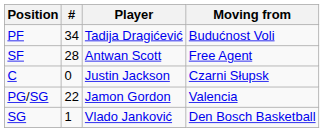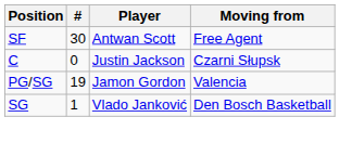 <table class="wikitable sortable" style="text-align: left;">
 <tr>
 <th>Position</th>
 <th>#</th>
 <th>Player</th>
 <th>Moving from</th>
 </tr>
 <tr>
-<td><a href='#'>PF</a></td>
-<td>34</td>
-<td> <a href='#'>Tadija Dragićević</a></td>
-<td> <a href='#'>Budućnost Voli</a></td>
-</tr>
-<tr>
 <td><a href='#'>SF</a></td>
-<td>28</td>
+<td>30</td>
 <td> <a href='#'>Antwan Scott</a></td>
 <td><a href='#'>Free Agent</a></td>
 </tr>
 <tr>
 <td><a href='#'>C</a></td>
 <td>0</td>
 <td> <a href='#'>Justin Jackson</a></td>
 <td> <a href='#'>Czarni Słupsk</a></td>
 </tr>
 <tr>
 <td><a href='#'>PG</a>/<a href='#'>SG</a></td>
-<td>22</td>
+<td>19</td>
 <td> <a href='#'>Jamon Gordon</a></td>
 <td> <a href='#'>Valencia</a></td>
 </tr>
 <tr>
 <td><a href='#'>SG</a></td>
 <td>1</td>
 <td> <a href='#'>Vlado Janković</a></td>
 <td> <a href='#'>Den Bosch Basketball</a></td>
 </tr>
 </table>
